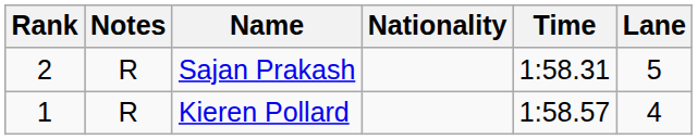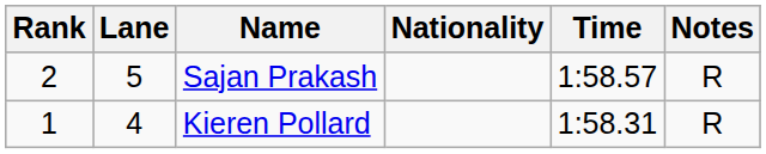 <table class="wikitable sortable" style="text-align:center">
 <tr>
 <th>Rank</th>
-<th>Notes</th>
+<th>Lane</th>
 <th>Name</th>
 <th>Nationality</th>
 <th>Time</th>
-<th>Lane</th>
+<th>Notes</th>
 </tr>
 <tr>
 <td>2</td>
-<td>R</td>
+<td>5</td>
 <td align=left><a href='#'>Sajan Prakash</a></td>
 <td align="left"></td>
-<td>1:58.31</td>
-<td>5</td>
+<td>1:58.57</td>
+<td>R</td>
 </tr>
 <tr>
 <td>1</td>
-<td>R</td>
+<td>4</td>
 <td align="left"><a href='#'>Kieren Pollard</a></td>
 <td align="left"></td>
-<td>1:58.57</td>
-<td>4</td>
+<td>1:58.31</td>
+<td>R</td>
 </tr>
 </table>
